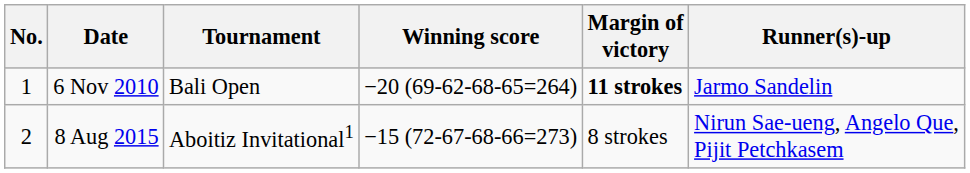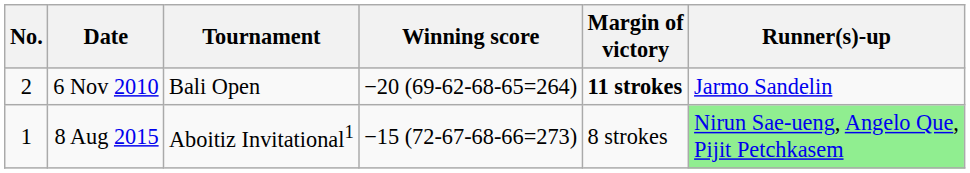 <table class="wikitable" style="font-size:95%;">
 <tr>
 <th>No.</th>
 <th>Date</th>
 <th>Tournament</th>
 <th>Winning score</th>
 <th>Margin of<br>victory</th>
 <th>Runner(s)-up</th>
 </tr>
 <tr>
-<td align=center>1</td>
+<td align=center>2</td>
 <td align=right>6 Nov <a href='#'>2010</a></td>
 <td>Bali Open</td>
 <td>−20 (69-62-68-65=264)</td>
 <td><strong>11 strokes</strong></td>
 <td> <a href='#'>Jarmo Sandelin</a></td>
 </tr>
 <tr>
-<td align=center>2</td>
+<td align=center>1</td>
 <td align=right>8 Aug <a href='#'>2015</a></td>
 <td>Aboitiz Invitational<sup>1</sup></td>
 <td>−15 (72-67-68-66=273)</td>
 <td>8 strokes</td>
-<td> <a href='#'>Nirun Sae-ueng</a>,  <a href='#'>Angelo Que</a>,<br> <a href='#'>Pijit Petchkasem</a></td>
+<td style="background: lightgreen;"> <a href='#'>Nirun Sae-ueng</a>,  <a href='#'>Angelo Que</a>,<br> <a href='#'>Pijit Petchkasem</a></td>
 </tr>
 </table>
